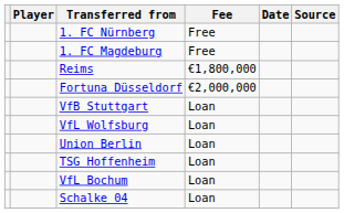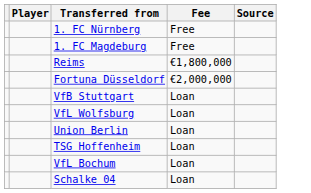 <table class="wikitable plainrowheaders sortable">
 <tr>
 <th></th>
 <th scope="col">Player</th>
 <th>Transferred from</th>
 <th style="width: 65px;">Fee</th>
-<th scope="col">Date</th>
 <th scope="col">Source</th>
 </tr>
 <tr>
 <td align="center"></td>
 <td></td>
 <td> <a href='#'>1. FC Nürnberg</a></td>
 <td>Free</td>
 <td></td>
-<td></td>
 </tr>
 <tr>
 <td align="center"></td>
 <td></td>
 <td> <a href='#'>1. FC Magdeburg</a></td>
 <td>Free</td>
-<td></td>
 <td></td>
 </tr>
 <tr>
 <td align="center"></td>
 <td></td>
 <td> <a href='#'>Reims</a></td>
 <td>€1,800,000</td>
 <td></td>
-<td></td>
 </tr>
 <tr>
 <td align=center></td>
 <td></td>
 <td> <a href='#'>Fortuna Düsseldorf</a></td>
 <td>€2,000,000</td>
-<td></td>
 <td></td>
 </tr>
 <tr>
 <td align=center></td>
 <td></td>
 <td> <a href='#'>VfB Stuttgart</a></td>
 <td>Loan</td>
 <td></td>
-<td></td>
 </tr>
 <tr>
 <td align=center></td>
 <td></td>
 <td> <a href='#'>VfL Wolfsburg</a></td>
 <td>Loan</td>
-<td></td>
 <td></td>
 </tr>
 <tr>
 <td align=center></td>
 <td></td>
 <td> <a href='#'>Union Berlin</a></td>
 <td>Loan</td>
 <td></td>
-<td></td>
 </tr>
 <tr>
 <td align="center"></td>
 <td></td>
 <td> <a href='#'>TSG Hoffenheim</a></td>
 <td>Loan</td>
-<td></td>
 <td></td>
 </tr>
 <tr>
 <td align="center"></td>
 <td></td>
 <td> <a href='#'>VfL Bochum</a></td>
 <td>Loan</td>
 <td></td>
-<td></td>
 </tr>
 <tr>
 <td align="center"></td>
 <td></td>
 <td> <a href='#'>Schalke 04</a></td>
 <td>Loan</td>
 <td></td>
-<td></td>
 </tr>
 </table>
